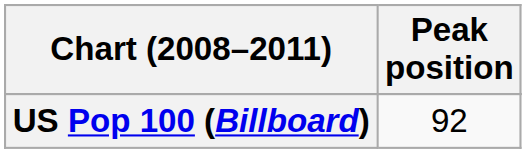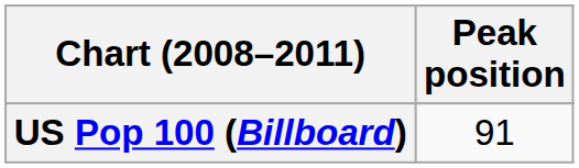 <table class="wikitable sortable plainrowheaders" style="text-align:center;">
 <tr>
 <th scope="col">Chart (2008–2011)</th>
 <th scope="col">Peak<br>position</th>
 </tr>
 <tr>
 </tr>
 <tr>
 </tr>
 <tr>
 </tr>
 <tr>
 </tr>
 <tr>
 </tr>
 <tr>
 </tr>
 <tr>
 <th scope="row">US <a href='#'>Pop 100</a> (<em><a href='#'>Billboard</a></em>)</th>
-<td>92</td>
+<td>91</td>
 </tr>
 </table>
